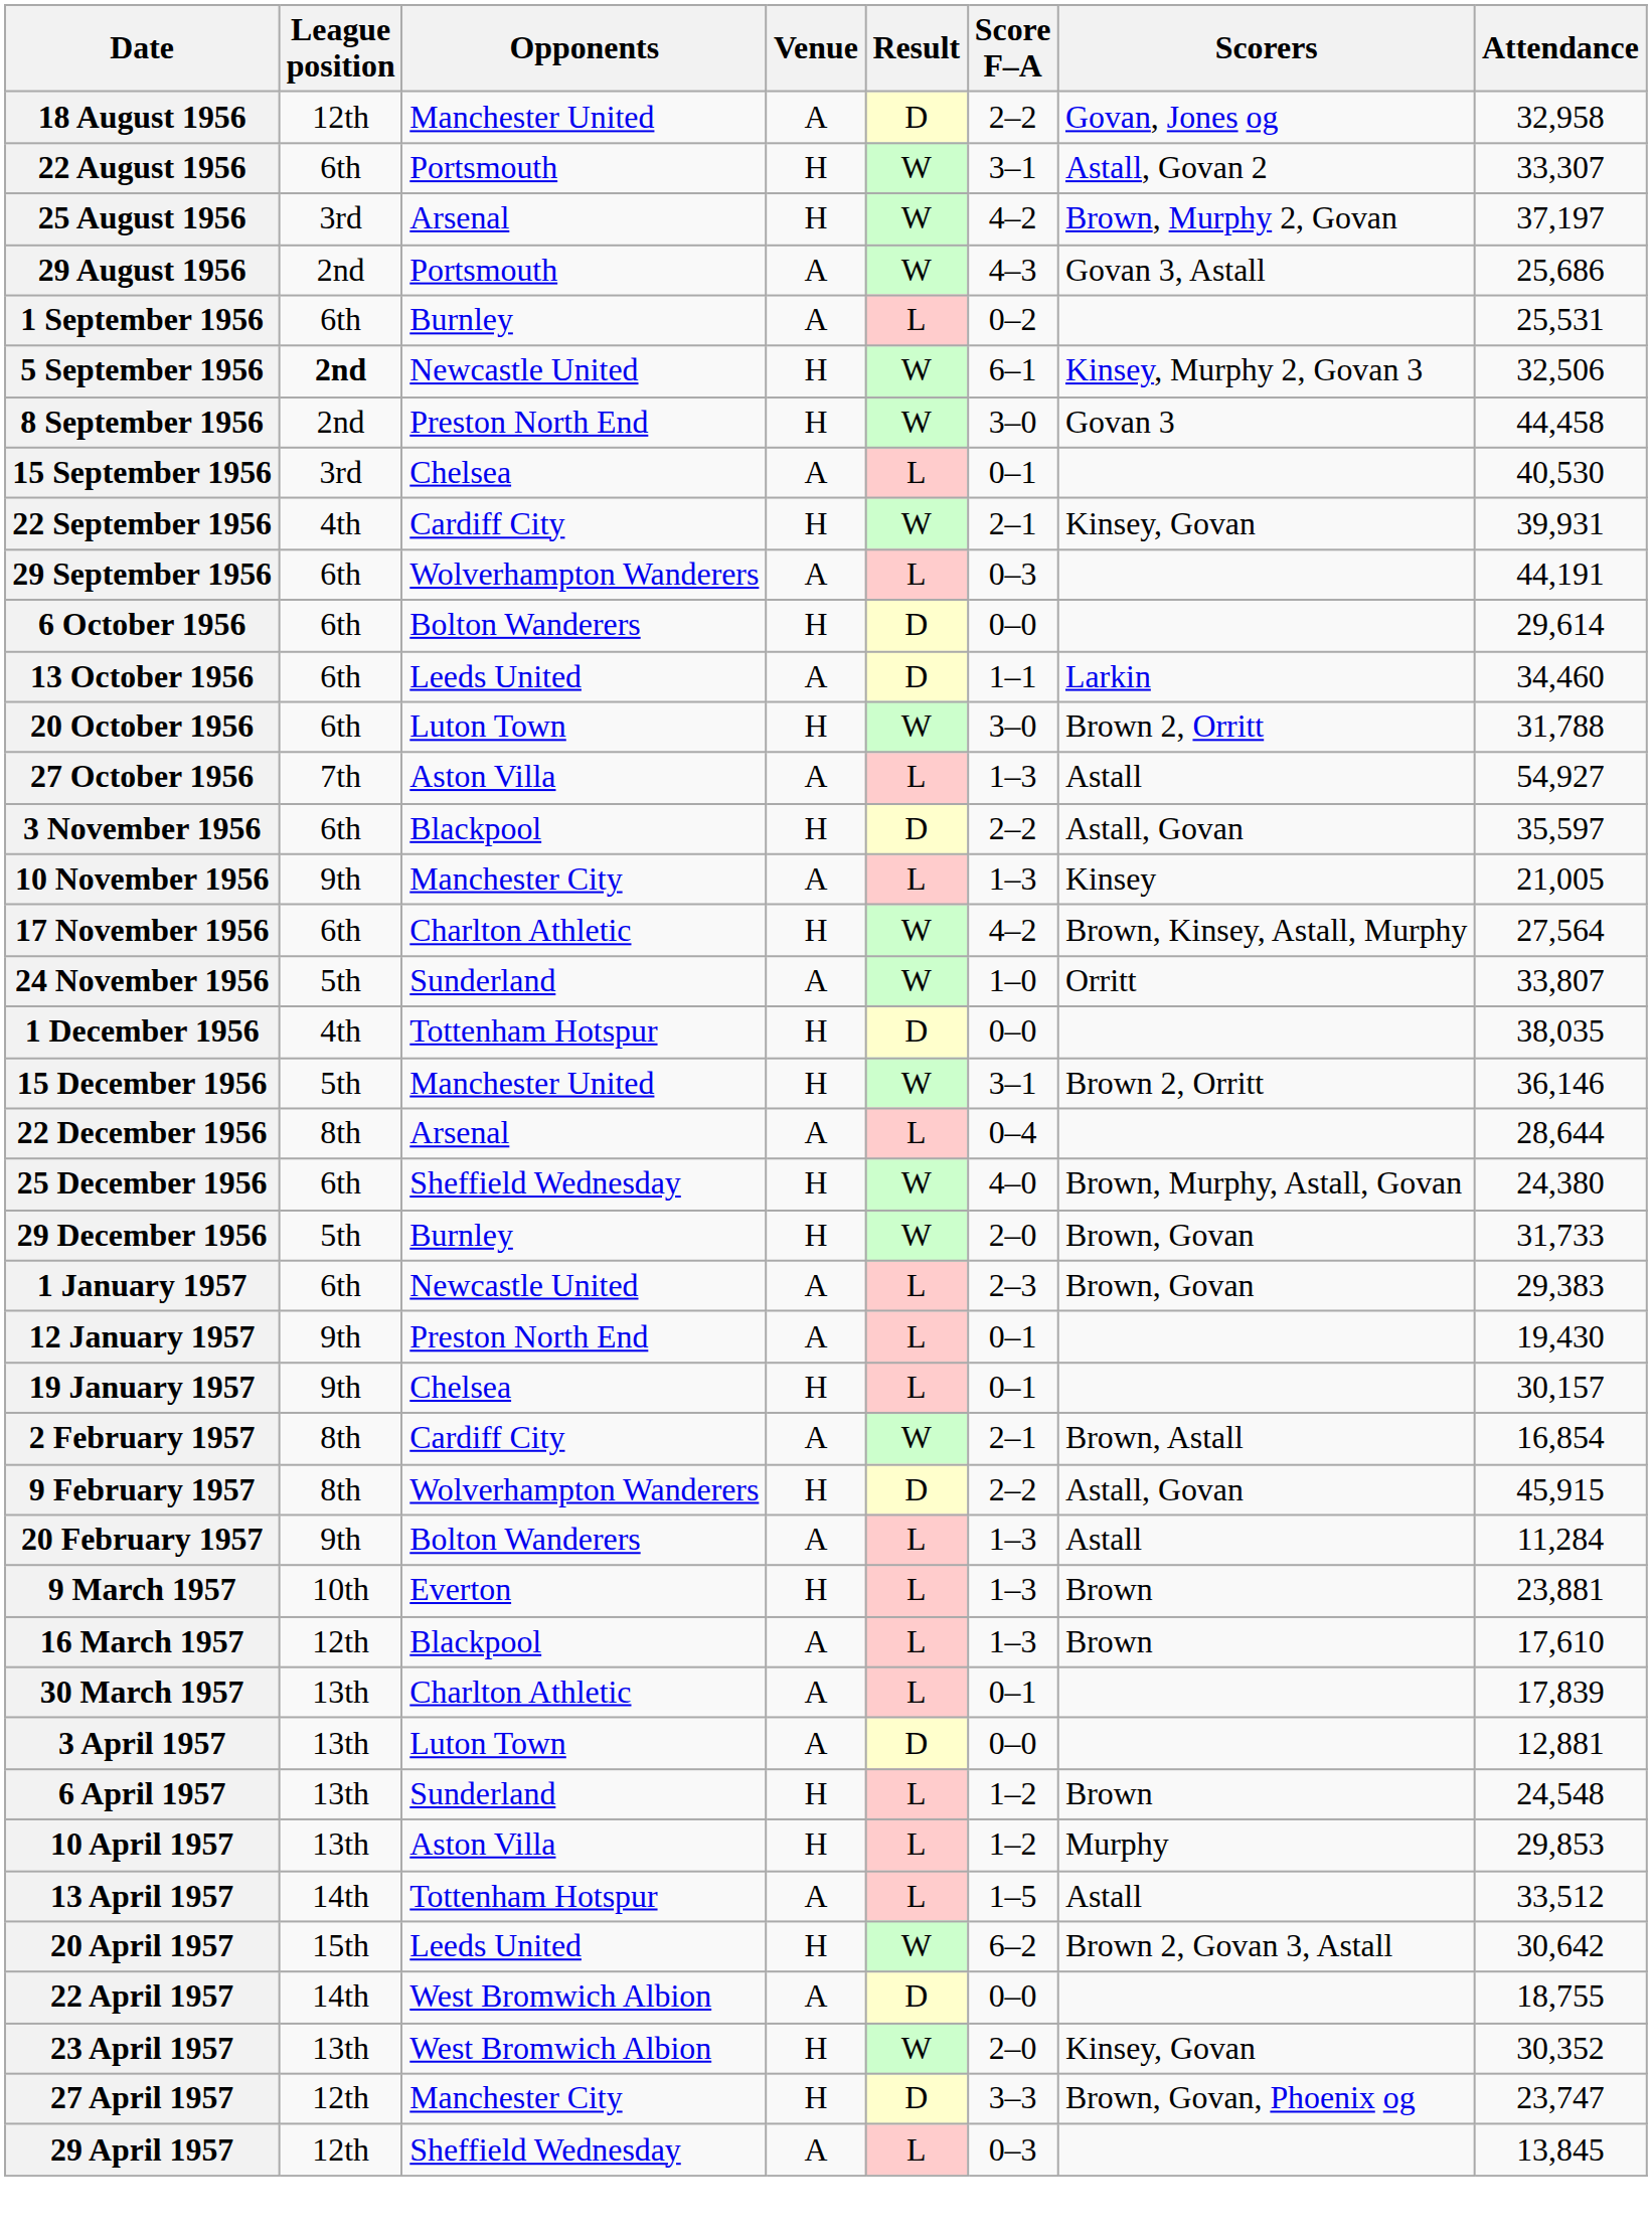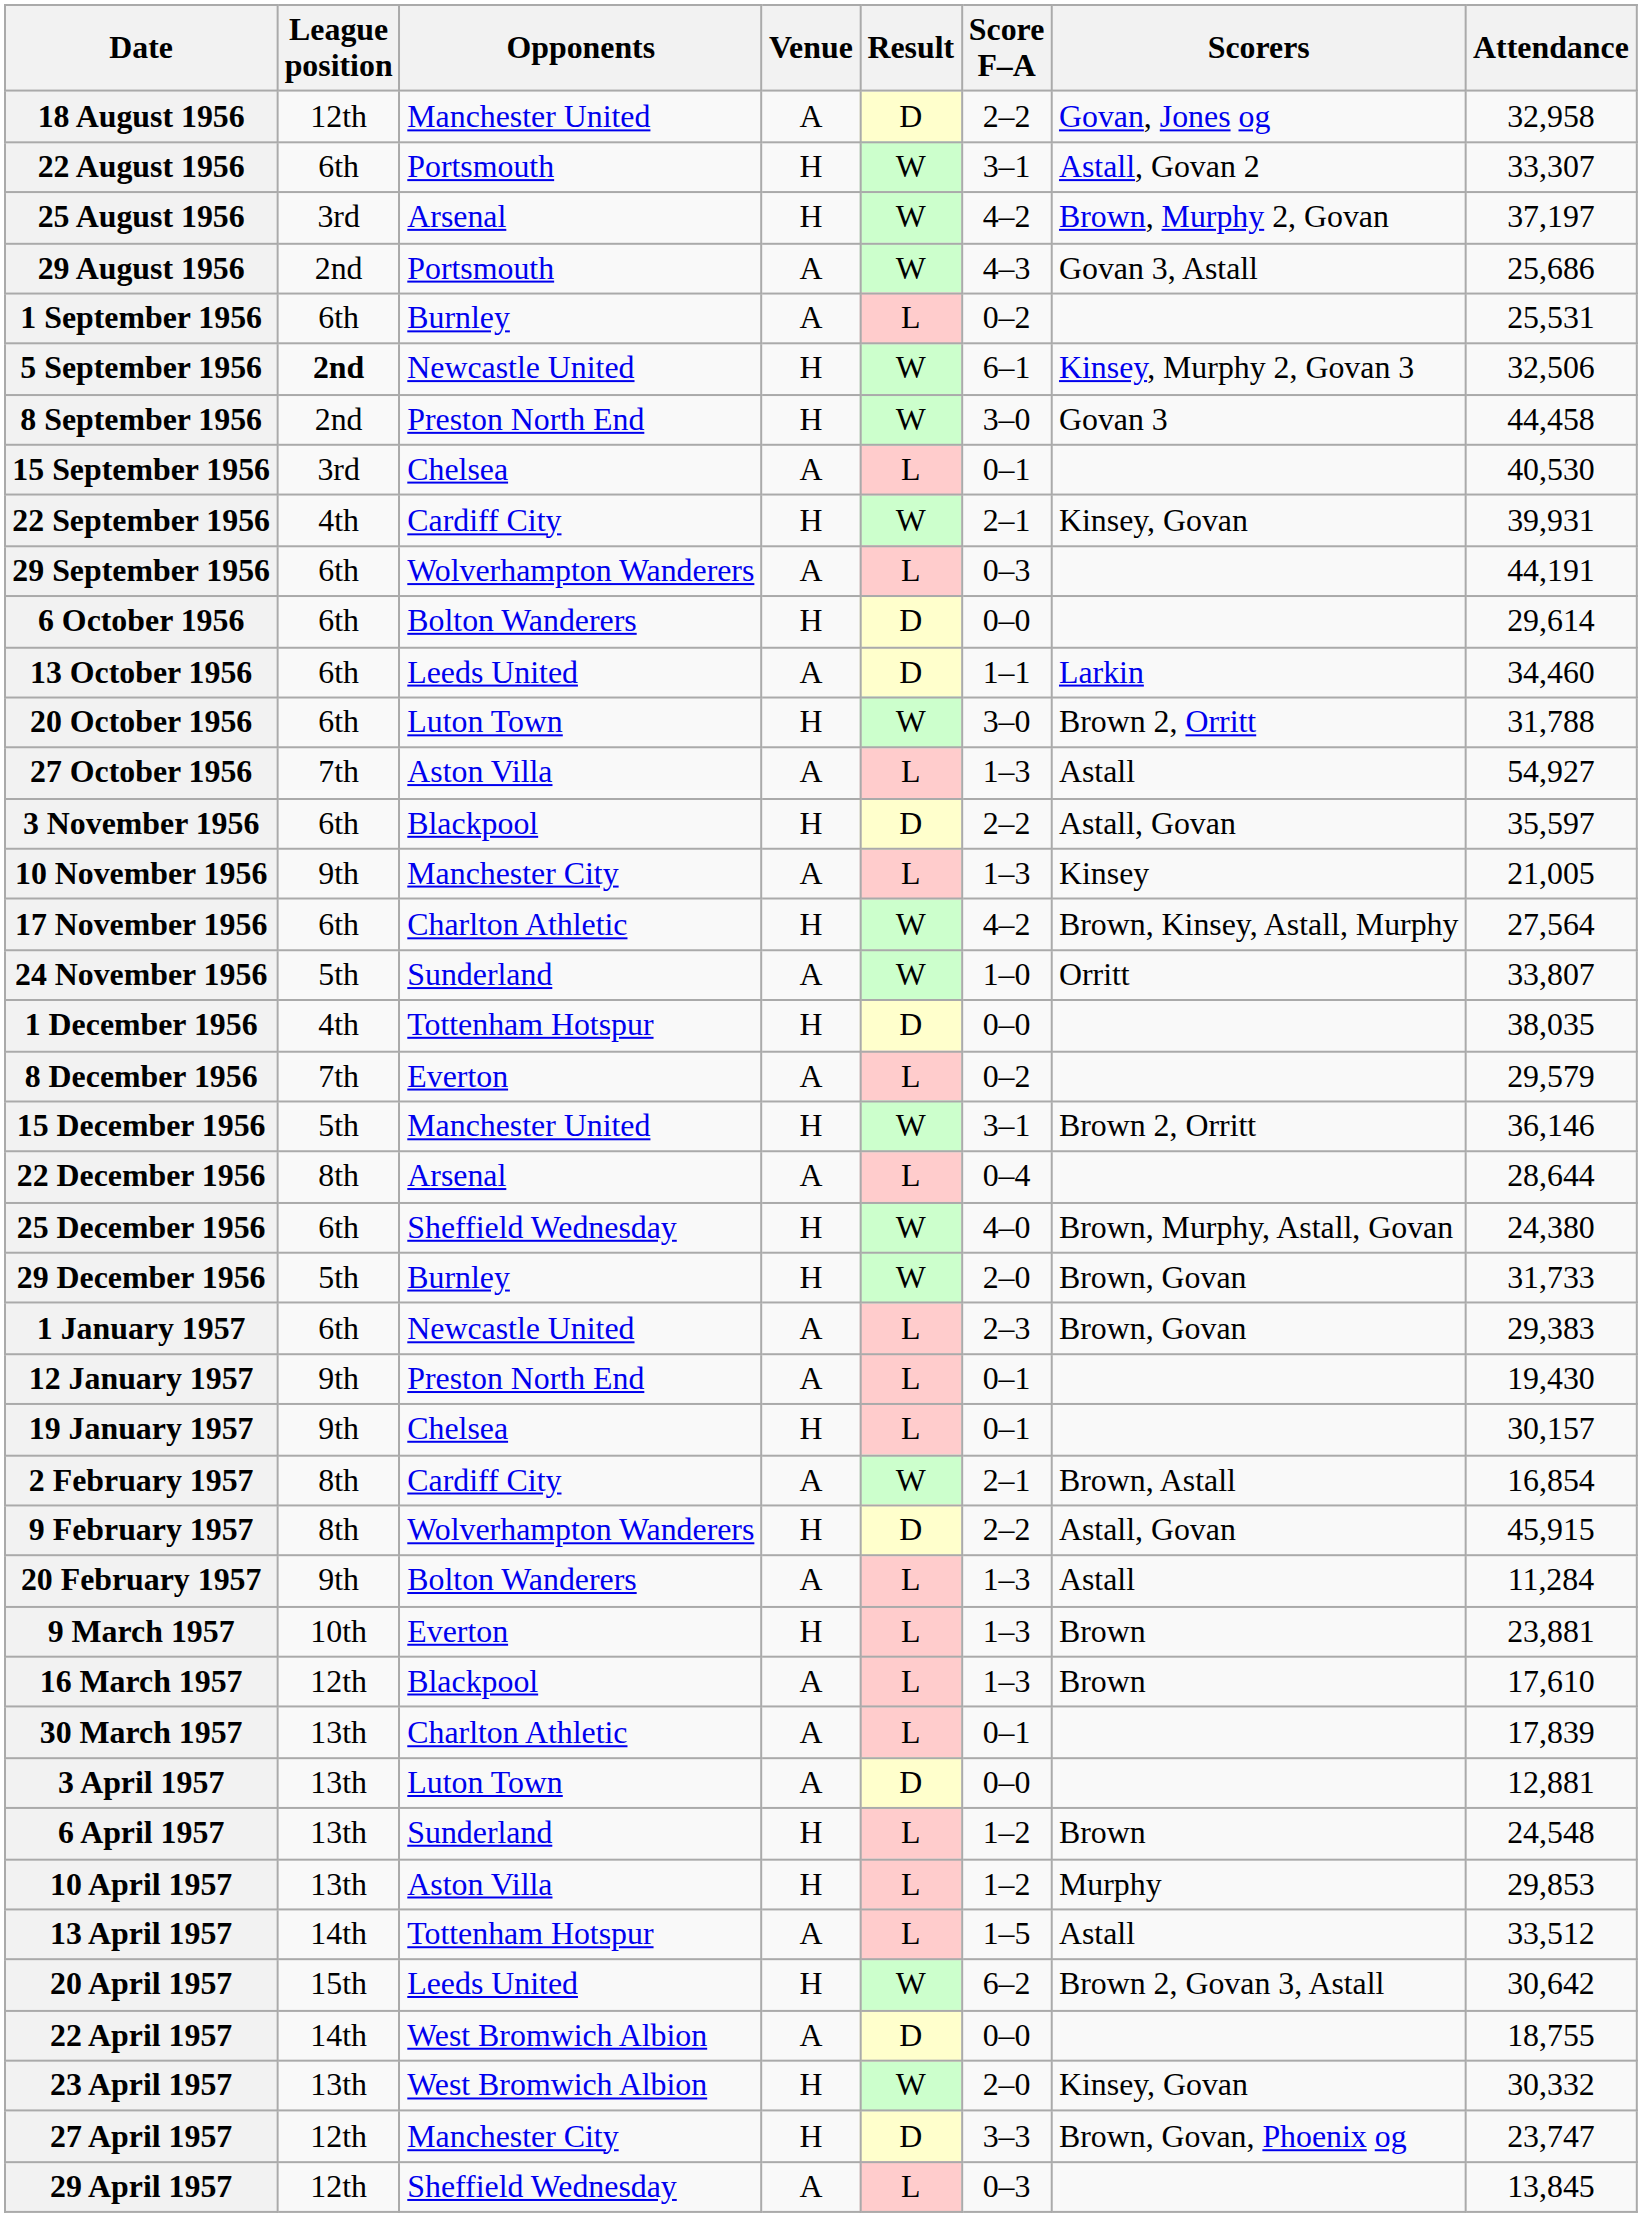 <table class="wikitable plainrowheaders" style="text-align:center">
 <tr>
 <th scope="col">Date</th>
 <th scope="col">League<br>position</th>
 <th scope="col">Opponents</th>
 <th scope="col">Venue</th>
 <th scope="col">Result</th>
 <th scope="col">Score<br>F–A</th>
 <th scope="col">Scorers</th>
 <th scope="col">Attendance</th>
 </tr>
 <tr>
 <th scope="row">18 August 1956</th>
 <td>12th</td>
 <td align="left"><a href='#'>Manchester United</a></td>
 <td>A</td>
 <td style=background:#ffc>D</td>
 <td>2–2</td>
 <td align="left"><a href='#'>Govan</a>, <a href='#'>Jones</a> <a href='#'>og</a></td>
 <td>32,958</td>
 </tr>
 <tr>
 <th scope="row">22 August 1956</th>
 <td>6th</td>
 <td align="left"><a href='#'>Portsmouth</a></td>
 <td>H</td>
 <td style=background:#cfc>W</td>
 <td>3–1</td>
 <td align="left"><a href='#'>Astall</a>, Govan 2</td>
 <td>33,307</td>
 </tr>
 <tr>
 <th scope="row">25 August 1956</th>
 <td>3rd</td>
 <td align="left"><a href='#'>Arsenal</a></td>
 <td>H</td>
 <td style=background:#cfc>W</td>
 <td>4–2</td>
 <td align="left"><a href='#'>Brown</a>, <a href='#'>Murphy</a> 2, Govan</td>
 <td>37,197</td>
 </tr>
 <tr>
 <th scope="row">29 August 1956</th>
 <td>2nd</td>
 <td align="left"><a href='#'>Portsmouth</a></td>
 <td>A</td>
 <td style=background:#cfc>W</td>
 <td>4–3</td>
 <td align="left">Govan 3, Astall</td>
 <td>25,686</td>
 </tr>
 <tr>
 <th scope="row">1 September 1956</th>
 <td>6th</td>
 <td align="left"><a href='#'>Burnley</a></td>
 <td>A</td>
 <td style=background:#fcc>L</td>
 <td>0–2</td>
 <td></td>
 <td>25,531</td>
 </tr>
 <tr>
 <th scope="row">5 September 1956</th>
 <td><strong>2nd</strong></td>
 <td align="left"><a href='#'>Newcastle United</a></td>
 <td>H</td>
 <td style=background:#cfc>W</td>
 <td>6–1</td>
 <td align="left"><a href='#'>Kinsey</a>, Murphy 2, Govan 3</td>
 <td>32,506</td>
 </tr>
 <tr>
 <th scope="row">8 September 1956</th>
 <td>2nd</td>
 <td align="left"><a href='#'>Preston North End</a></td>
 <td>H</td>
 <td style=background:#cfc>W</td>
 <td>3–0</td>
 <td align="left">Govan 3</td>
 <td>44,458</td>
 </tr>
 <tr>
 <th scope="row">15 September 1956</th>
 <td>3rd</td>
 <td align="left"><a href='#'>Chelsea</a></td>
 <td>A</td>
 <td style=background:#fcc>L</td>
 <td>0–1</td>
 <td></td>
 <td>40,530</td>
 </tr>
 <tr>
 <th scope="row">22 September 1956</th>
 <td>4th</td>
 <td align="left"><a href='#'>Cardiff City</a></td>
 <td>H</td>
 <td style=background:#cfc>W</td>
 <td>2–1</td>
 <td align="left">Kinsey, Govan</td>
 <td>39,931</td>
 </tr>
 <tr>
 <th scope="row">29 September 1956</th>
 <td>6th</td>
 <td align="left"><a href='#'>Wolverhampton Wanderers</a></td>
 <td>A</td>
 <td style=background:#fcc>L</td>
 <td>0–3</td>
 <td></td>
 <td>44,191</td>
 </tr>
 <tr>
 <th scope="row">6 October 1956</th>
 <td>6th</td>
 <td align="left"><a href='#'>Bolton Wanderers</a></td>
 <td>H</td>
 <td style=background:#ffc>D</td>
 <td>0–0</td>
 <td></td>
 <td>29,614</td>
 </tr>
 <tr>
 <th scope="row">13 October 1956</th>
 <td>6th</td>
 <td align="left"><a href='#'>Leeds United</a></td>
 <td>A</td>
 <td style=background:#ffc>D</td>
 <td>1–1</td>
 <td align="left"><a href='#'>Larkin</a></td>
 <td>34,460</td>
 </tr>
 <tr>
 <th scope="row">20 October 1956</th>
 <td>6th</td>
 <td align="left"><a href='#'>Luton Town</a></td>
 <td>H</td>
 <td style=background:#cfc>W</td>
 <td>3–0</td>
 <td align="left">Brown 2, <a href='#'>Orritt</a></td>
 <td>31,788</td>
 </tr>
 <tr>
 <th scope="row">27 October 1956</th>
 <td>7th</td>
 <td align="left"><a href='#'>Aston Villa</a></td>
 <td>A</td>
 <td style=background:#fcc>L</td>
 <td>1–3</td>
 <td align="left">Astall</td>
 <td>54,927</td>
 </tr>
 <tr>
 <th scope="row">3 November 1956</th>
 <td>6th</td>
 <td align="left"><a href='#'>Blackpool</a></td>
 <td>H</td>
 <td style=background:#ffc>D</td>
 <td>2–2</td>
 <td align="left">Astall, Govan</td>
 <td>35,597</td>
 </tr>
 <tr>
 <th scope="row">10 November 1956</th>
 <td>9th</td>
 <td align="left"><a href='#'>Manchester City</a></td>
 <td>A</td>
 <td style=background:#fcc>L</td>
 <td>1–3</td>
 <td align="left">Kinsey</td>
 <td>21,005</td>
 </tr>
 <tr>
 <th scope="row">17 November 1956</th>
 <td>6th</td>
 <td align="left"><a href='#'>Charlton Athletic</a></td>
 <td>H</td>
 <td style=background:#cfc>W</td>
 <td>4–2</td>
 <td align="left">Brown, Kinsey, Astall, Murphy</td>
 <td>27,564</td>
 </tr>
 <tr>
 <th scope="row">24 November 1956</th>
 <td>5th</td>
 <td align="left"><a href='#'>Sunderland</a></td>
 <td>A</td>
 <td style=background:#cfc>W</td>
 <td>1–0</td>
 <td align="left">Orritt</td>
 <td>33,807</td>
 </tr>
 <tr>
 <th scope="row">1 December 1956</th>
 <td>4th</td>
 <td align="left"><a href='#'>Tottenham Hotspur</a></td>
 <td>H</td>
 <td style=background:#ffc>D</td>
 <td>0–0</td>
 <td></td>
 <td>38,035</td>
 </tr>
 <tr>
+<th scope="row">8 December 1956</th>
+<td>7th</td>
+<td align="left"><a href='#'>Everton</a></td>
+<td>A</td>
+<td style=background:#fcc>L</td>
+<td>0–2</td>
+<td></td>
+<td>29,579</td>
+</tr>
+<tr>
 <th scope="row">15 December 1956</th>
 <td>5th</td>
 <td align="left"><a href='#'>Manchester United</a></td>
 <td>H</td>
 <td style=background:#cfc>W</td>
 <td>3–1</td>
 <td align="left">Brown 2, Orritt</td>
 <td>36,146</td>
 </tr>
 <tr>
 <th scope="row">22 December 1956</th>
 <td>8th</td>
 <td align="left"><a href='#'>Arsenal</a></td>
 <td>A</td>
 <td style=background:#fcc>L</td>
 <td>0–4</td>
 <td></td>
 <td>28,644</td>
 </tr>
 <tr>
 <th scope="row">25 December 1956</th>
 <td>6th</td>
 <td align="left"><a href='#'>Sheffield Wednesday</a></td>
 <td>H</td>
 <td style=background:#cfc>W</td>
 <td>4–0</td>
 <td align="left">Brown, Murphy, Astall, Govan</td>
 <td>24,380</td>
 </tr>
 <tr>
 <th scope="row">29 December 1956</th>
 <td>5th</td>
 <td align="left"><a href='#'>Burnley</a></td>
 <td>H</td>
 <td style=background:#cfc>W</td>
 <td>2–0</td>
 <td align="left">Brown, Govan</td>
 <td>31,733</td>
 </tr>
 <tr>
 <th scope="row">1 January 1957</th>
 <td>6th</td>
 <td align="left"><a href='#'>Newcastle United</a></td>
 <td>A</td>
 <td style=background:#fcc>L</td>
 <td>2–3</td>
 <td align="left">Brown, Govan</td>
 <td>29,383</td>
 </tr>
 <tr>
 <th scope="row">12 January 1957</th>
 <td>9th</td>
 <td align="left"><a href='#'>Preston North End</a></td>
 <td>A</td>
 <td style=background:#fcc>L</td>
 <td>0–1</td>
 <td></td>
 <td>19,430</td>
 </tr>
 <tr>
 <th scope="row">19 January 1957</th>
 <td>9th</td>
 <td align="left"><a href='#'>Chelsea</a></td>
 <td>H</td>
 <td style=background:#fcc>L</td>
 <td>0–1</td>
 <td></td>
 <td>30,157</td>
 </tr>
 <tr>
 <th scope="row">2 February 1957</th>
 <td>8th</td>
 <td align="left"><a href='#'>Cardiff City</a></td>
 <td>A</td>
 <td style=background:#cfc>W</td>
 <td>2–1</td>
 <td align="left">Brown, Astall</td>
 <td>16,854</td>
 </tr>
 <tr>
 <th scope="row">9 February 1957</th>
 <td>8th</td>
 <td align="left"><a href='#'>Wolverhampton Wanderers</a></td>
 <td>H</td>
 <td style=background:#ffc>D</td>
 <td>2–2</td>
 <td align="left">Astall, Govan</td>
 <td>45,915</td>
 </tr>
 <tr>
 <th scope="row">20 February 1957</th>
 <td>9th</td>
 <td align="left"><a href='#'>Bolton Wanderers</a></td>
 <td>A</td>
 <td style=background:#fcc>L</td>
 <td>1–3</td>
 <td align="left">Astall</td>
 <td>11,284</td>
 </tr>
 <tr>
 <th scope="row">9 March 1957</th>
 <td>10th</td>
 <td align="left"><a href='#'>Everton</a></td>
 <td>H</td>
 <td style=background:#fcc>L</td>
 <td>1–3</td>
 <td align="left">Brown</td>
 <td>23,881</td>
 </tr>
 <tr>
 <th scope="row">16 March 1957</th>
 <td>12th</td>
 <td align="left"><a href='#'>Blackpool</a></td>
 <td>A</td>
 <td style=background:#fcc>L</td>
 <td>1–3</td>
 <td align="left">Brown</td>
 <td>17,610</td>
 </tr>
 <tr>
 <th scope="row">30 March 1957</th>
 <td>13th</td>
 <td align="left"><a href='#'>Charlton Athletic</a></td>
 <td>A</td>
 <td style=background:#fcc>L</td>
 <td>0–1</td>
 <td></td>
 <td>17,839</td>
 </tr>
 <tr>
 <th scope="row">3 April 1957</th>
 <td>13th</td>
 <td align="left"><a href='#'>Luton Town</a></td>
 <td>A</td>
 <td style=background:#ffc>D</td>
 <td>0–0</td>
 <td></td>
 <td>12,881</td>
 </tr>
 <tr>
 <th scope="row">6 April 1957</th>
 <td>13th</td>
 <td align="left"><a href='#'>Sunderland</a></td>
 <td>H</td>
 <td style=background:#fcc>L</td>
 <td>1–2</td>
 <td align="left">Brown</td>
 <td>24,548</td>
 </tr>
 <tr>
 <th scope="row">10 April 1957</th>
 <td>13th</td>
 <td align="left"><a href='#'>Aston Villa</a></td>
 <td>H</td>
 <td style=background:#fcc>L</td>
 <td>1–2</td>
 <td align="left">Murphy</td>
 <td>29,853</td>
 </tr>
 <tr>
 <th scope="row">13 April 1957</th>
 <td>14th</td>
 <td align="left"><a href='#'>Tottenham Hotspur</a></td>
 <td>A</td>
 <td style=background:#fcc>L</td>
 <td>1–5</td>
 <td align="left">Astall</td>
 <td>33,512</td>
 </tr>
 <tr>
 <th scope="row">20 April 1957</th>
 <td>15th</td>
 <td align="left"><a href='#'>Leeds United</a></td>
 <td>H</td>
 <td style=background:#cfc>W</td>
 <td>6–2</td>
 <td align="left">Brown 2, Govan 3, Astall</td>
 <td>30,642</td>
 </tr>
 <tr>
 <th scope="row">22 April 1957</th>
 <td>14th</td>
 <td align="left"><a href='#'>West Bromwich Albion</a></td>
 <td>A</td>
 <td style=background:#ffc>D</td>
 <td>0–0</td>
 <td></td>
 <td>18,755</td>
 </tr>
 <tr>
 <th scope="row">23 April 1957</th>
 <td>13th</td>
 <td align="left"><a href='#'>West Bromwich Albion</a></td>
 <td>H</td>
 <td style=background:#cfc>W</td>
 <td>2–0</td>
 <td align="left">Kinsey, Govan</td>
-<td>30,352</td>
+<td>30,332</td>
 </tr>
 <tr>
 <th scope="row">27 April 1957</th>
 <td>12th</td>
 <td align="left"><a href='#'>Manchester City</a></td>
 <td>H</td>
 <td style=background:#ffc>D</td>
 <td>3–3</td>
 <td align="left">Brown, Govan, <a href='#'>Phoenix</a> <a href='#'>og</a></td>
 <td>23,747</td>
 </tr>
 <tr>
 <th scope="row">29 April 1957</th>
 <td>12th</td>
 <td align="left"><a href='#'>Sheffield Wednesday</a></td>
 <td>A</td>
 <td style=background:#fcc>L</td>
 <td>0–3</td>
 <td></td>
 <td>13,845</td>
 </tr>
 </table>
